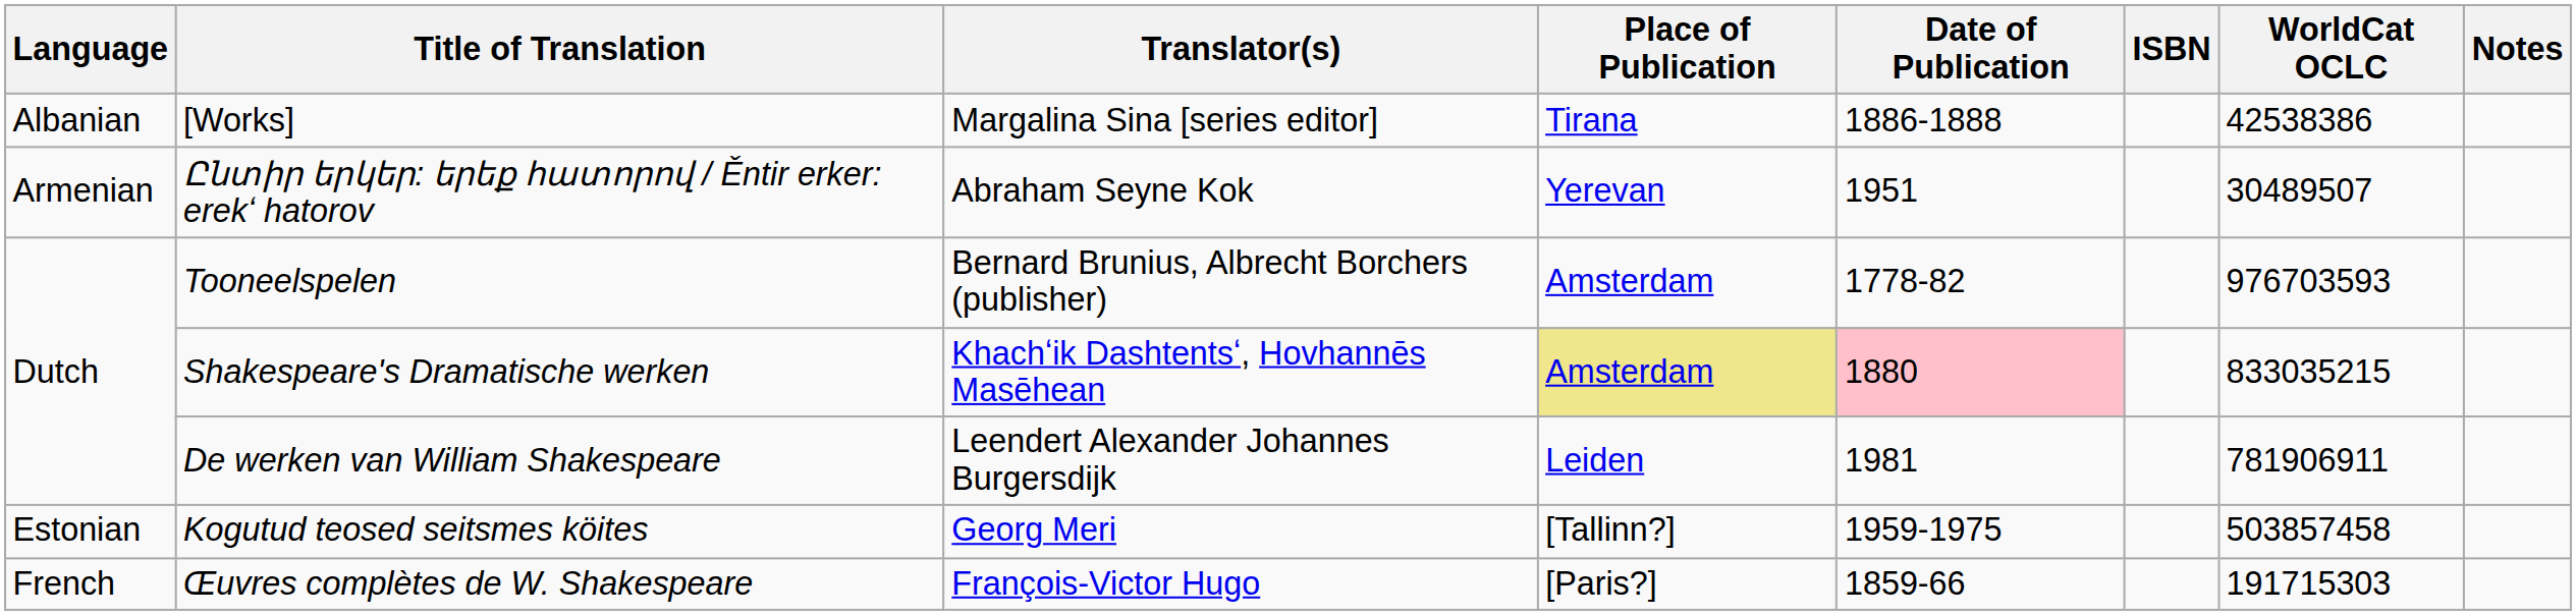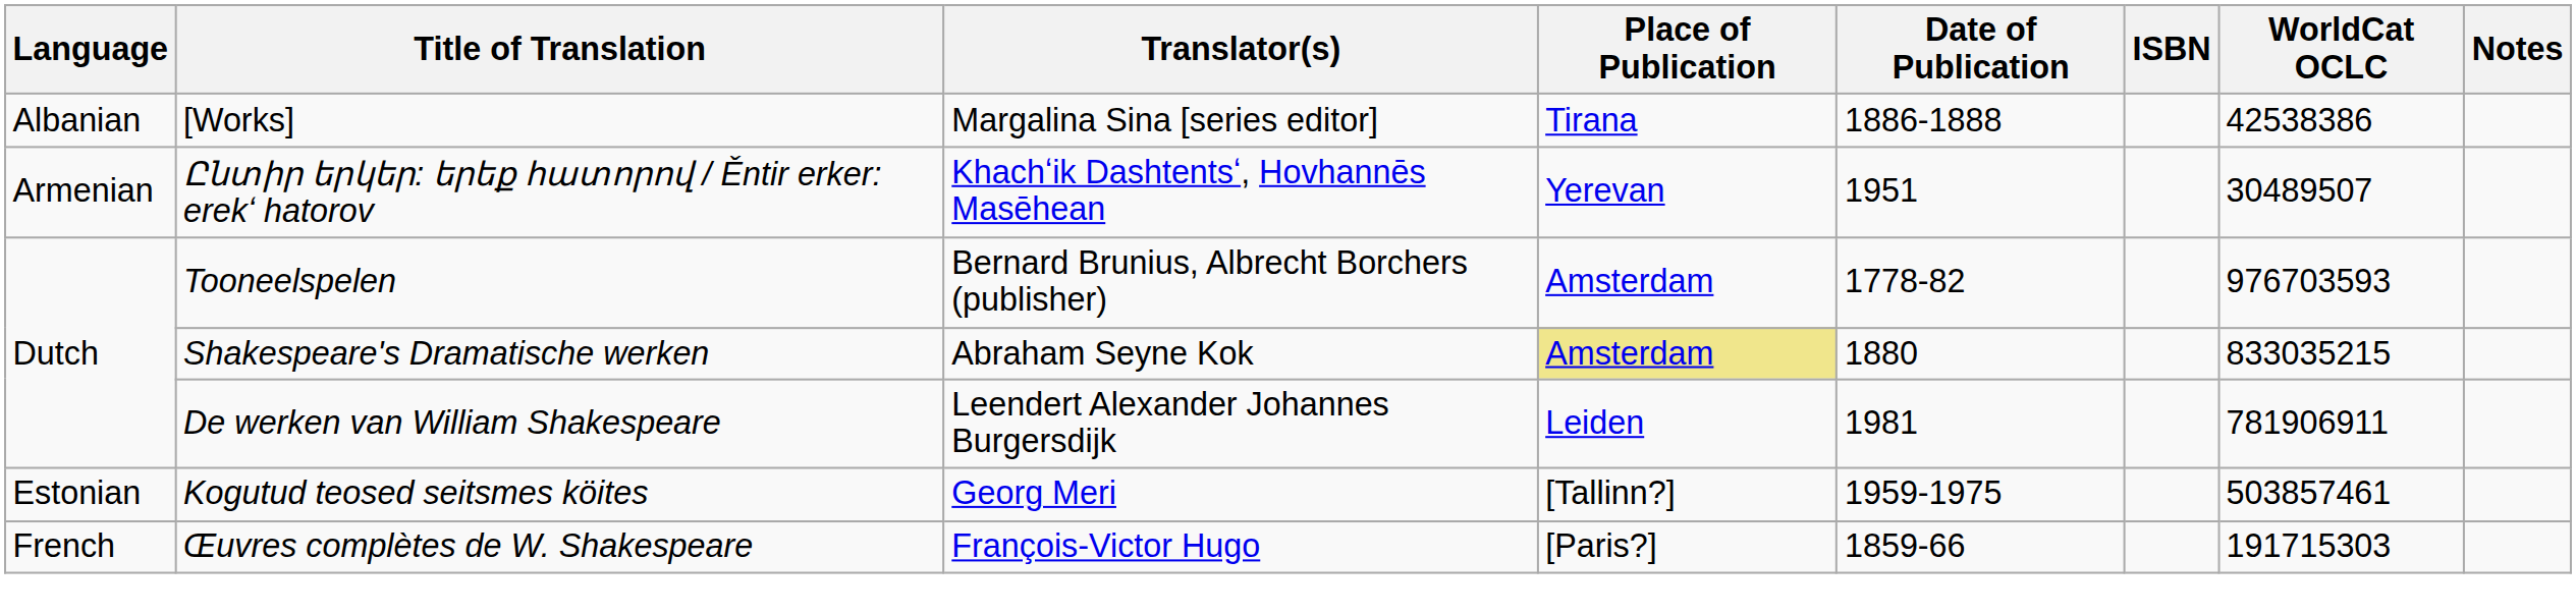 <table class="wikitable sortable">
 <tr>
 <th>Language</th>
 <th>Title of Translation</th>
 <th>Translator(s)</th>
 <th>Place of Publication</th>
 <th>Date of Publication</th>
 <th>ISBN</th>
 <th>WorldCat OCLC</th>
 <th class="unsortable">Notes</th>
 </tr>
 <tr>
 <td>Albanian</td>
 <td>[Works]</td>
 <td>Margalina Sina [series editor]</td>
 <td><a href='#'>Tirana</a></td>
 <td>1886-1888</td>
 <td></td>
 <td>42538386</td>
 <td></td>
 </tr>
 <tr>
 <td>Armenian</td>
 <td><em>Ընտիր երկեր: երեք հատորով / Ěntir erker: erekʻ hatorov</em></td>
-<td>Abraham Seyne Kok</td>
+<td><a href='#'>Khachʻik Dashtentsʻ</a>, <a href='#'>Hovhannēs Masēhean</a></td>
 <td><a href='#'>Yerevan</a></td>
 <td>1951</td>
 <td></td>
 <td>30489507</td>
 <td></td>
 </tr>
 <tr>
 <td rowspan="3">Dutch</td>
 <td><em>Tooneelspelen</em></td>
 <td>Bernard Brunius, Albrecht Borchers (publisher)</td>
 <td><a href='#'>Amsterdam</a></td>
 <td>1778-82</td>
 <td></td>
 <td>976703593</td>
 <td></td>
 </tr>
 <tr>
 <td><em>Shakespeare's Dramatische werken</em></td>
-<td><a href='#'>Khachʻik Dashtentsʻ</a>, <a href='#'>Hovhannēs Masēhean</a></td>
+<td>Abraham Seyne Kok</td>
 <td style="background: khaki;"><a href='#'>Amsterdam</a></td>
-<td style="background: pink;">1880</td>
+<td>1880</td>
 <td></td>
 <td>833035215</td>
 <td></td>
 </tr>
 <tr>
 <td><em>De werken van William Shakespeare</em></td>
 <td>Leendert Alexander Johannes Burgersdijk</td>
 <td><a href='#'>Leiden</a></td>
 <td>1981</td>
 <td></td>
 <td>781906911</td>
 <td></td>
 </tr>
 <tr>
 <td>Estonian</td>
 <td><em>Kogutud teosed seitsmes köites</em></td>
 <td><a href='#'>Georg Meri</a></td>
 <td>[Tallinn?]</td>
 <td>1959-1975</td>
 <td></td>
-<td>503857458</td>
+<td>503857461</td>
 <td></td>
 </tr>
 <tr>
 <td>French</td>
 <td><em>Œuvres complètes de W. Shakespeare</em></td>
 <td><a href='#'>François-Victor Hugo</a></td>
 <td>[Paris?]</td>
 <td>1859-66</td>
 <td></td>
 <td>191715303</td>
 <td></td>
 </tr>
 </table>
